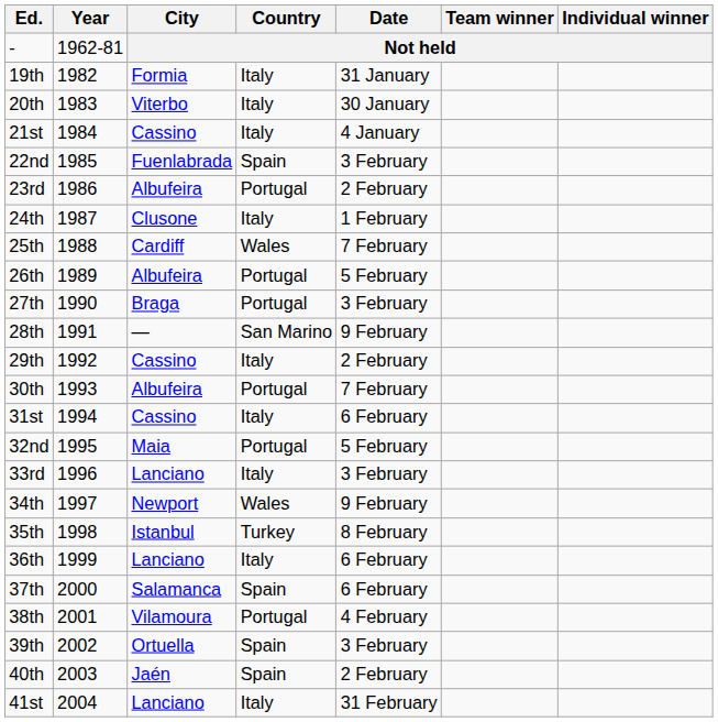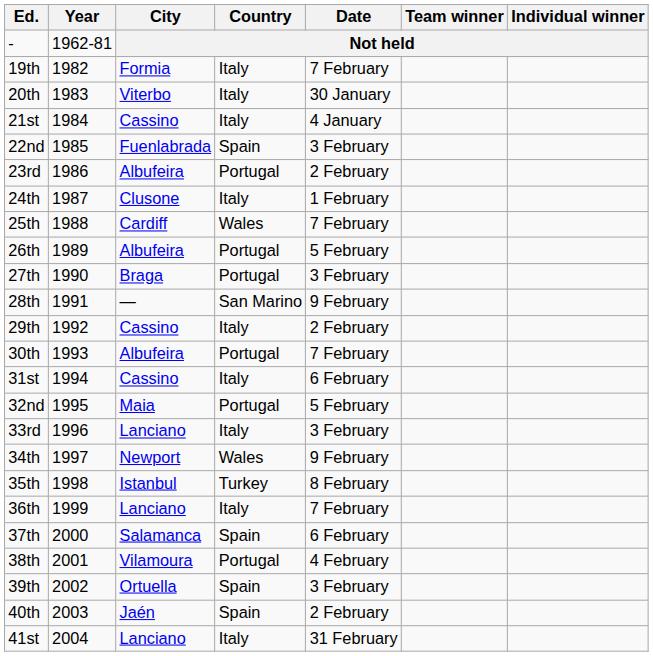 <table class="wikitable sortable">
 <tr>
 <th>Ed.</th>
 <th>Year</th>
 <th>City</th>
 <th>Country</th>
 <th>Date</th>
 <th>Team winner</th>
 <th>Individual winner</th>
 </tr>
 <tr>
 <td>-</td>
 <td>1962-81</td>
 <th colspan=5>Not held</th>
 </tr>
 <tr>
 <td>19th</td>
 <td>1982</td>
 <td><a href='#'>Formia</a></td>
 <td>Italy</td>
-<td>31 January</td>
+<td>7 February</td>
 <td></td>
 <td></td>
 </tr>
 <tr>
 <td>20th</td>
 <td>1983</td>
 <td><a href='#'>Viterbo</a></td>
 <td>Italy</td>
 <td>30 January</td>
 <td></td>
 <td></td>
 </tr>
 <tr>
 <td>21st</td>
 <td>1984</td>
 <td><a href='#'>Cassino</a></td>
 <td>Italy</td>
 <td>4 January</td>
 <td></td>
 <td></td>
 </tr>
 <tr>
 <td>22nd</td>
 <td>1985</td>
 <td><a href='#'>Fuenlabrada</a></td>
 <td>Spain</td>
 <td>3 February</td>
 <td></td>
 <td></td>
 </tr>
 <tr>
 <td>23rd</td>
 <td>1986</td>
 <td><a href='#'>Albufeira</a></td>
 <td>Portugal</td>
 <td>2 February</td>
 <td></td>
 <td></td>
 </tr>
 <tr>
 <td>24th</td>
 <td>1987</td>
 <td><a href='#'>Clusone</a></td>
 <td>Italy</td>
 <td>1 February</td>
 <td></td>
 <td></td>
 </tr>
 <tr>
 <td>25th</td>
 <td>1988</td>
 <td><a href='#'>Cardiff</a></td>
 <td>Wales</td>
 <td>7 February</td>
 <td></td>
 <td></td>
 </tr>
 <tr>
 <td>26th</td>
 <td>1989</td>
 <td><a href='#'>Albufeira</a></td>
 <td>Portugal</td>
 <td>5 February</td>
 <td></td>
 <td></td>
 </tr>
 <tr>
 <td>27th</td>
 <td>1990</td>
 <td><a href='#'>Braga</a></td>
 <td>Portugal</td>
 <td>3 February</td>
 <td></td>
 <td></td>
 </tr>
 <tr>
 <td>28th</td>
 <td>1991</td>
 <td>—</td>
 <td>San Marino</td>
 <td>9 February</td>
 <td></td>
 <td></td>
 </tr>
 <tr>
 <td>29th</td>
 <td>1992</td>
 <td><a href='#'>Cassino</a></td>
 <td>Italy</td>
 <td>2 February</td>
 <td></td>
 <td></td>
 </tr>
 <tr>
 <td>30th</td>
 <td>1993</td>
 <td><a href='#'>Albufeira</a></td>
 <td>Portugal</td>
 <td>7 February</td>
 <td></td>
 <td></td>
 </tr>
 <tr>
 <td>31st</td>
 <td>1994</td>
 <td><a href='#'>Cassino</a></td>
 <td>Italy</td>
 <td>6 February</td>
 <td></td>
 <td></td>
 </tr>
 <tr>
 <td>32nd</td>
 <td>1995</td>
 <td><a href='#'>Maia</a></td>
 <td>Portugal</td>
 <td>5 February</td>
 <td></td>
 <td></td>
 </tr>
 <tr>
 <td>33rd</td>
 <td>1996</td>
 <td><a href='#'>Lanciano</a></td>
 <td>Italy</td>
 <td>3 February</td>
 <td></td>
 <td></td>
 </tr>
 <tr>
 <td>34th</td>
 <td>1997</td>
 <td><a href='#'>Newport</a></td>
 <td>Wales</td>
 <td>9 February</td>
 <td></td>
 <td></td>
 </tr>
 <tr>
 <td>35th</td>
 <td>1998</td>
 <td><a href='#'>Istanbul</a></td>
 <td>Turkey</td>
 <td>8 February</td>
 <td></td>
 <td></td>
 </tr>
 <tr>
 <td>36th</td>
 <td>1999</td>
 <td><a href='#'>Lanciano</a></td>
 <td>Italy</td>
-<td>6 February</td>
+<td>7 February</td>
 <td></td>
 <td></td>
 </tr>
 <tr>
 <td>37th</td>
 <td>2000</td>
 <td><a href='#'>Salamanca</a></td>
 <td>Spain</td>
 <td>6 February</td>
 <td></td>
 <td></td>
 </tr>
 <tr>
 <td>38th</td>
 <td>2001</td>
 <td><a href='#'>Vilamoura</a></td>
 <td>Portugal</td>
 <td>4 February</td>
 <td></td>
 <td></td>
 </tr>
 <tr>
 <td>39th</td>
 <td>2002</td>
 <td><a href='#'>Ortuella</a></td>
 <td>Spain</td>
 <td>3 February</td>
 <td></td>
 <td></td>
 </tr>
 <tr>
 <td>40th</td>
 <td>2003</td>
 <td><a href='#'>Jaén</a></td>
 <td>Spain</td>
 <td>2 February</td>
 <td></td>
 <td></td>
 </tr>
 <tr>
 <td>41st</td>
 <td>2004</td>
 <td><a href='#'>Lanciano</a></td>
 <td>Italy</td>
 <td>31 February</td>
 <td></td>
 <td></td>
 </tr>
 </table>
